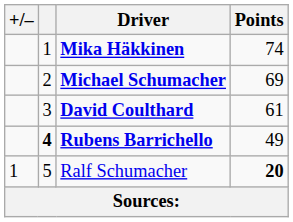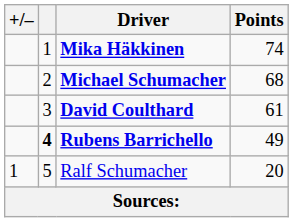 <table class="wikitable" style="font-size: 85%;">
 <tr>
 <th scope="col">+/–</th>
 <th scope="col"></th>
 <th scope="col">Driver</th>
 <th scope="col">Points</th>
 </tr>
 <tr>
 <td align="left"></td>
 <td align="center">1</td>
 <td> <strong><a href='#'>Mika Häkkinen</a></strong></td>
 <td align="right">74</td>
 </tr>
 <tr>
 <td align="left"></td>
 <td align="center">2</td>
 <td> <strong><a href='#'>Michael Schumacher</a></strong></td>
-<td align="right">69</td>
+<td align="right">68</td>
 </tr>
 <tr>
 <td align="left"></td>
 <td align="center">3</td>
 <td> <strong><a href='#'>David Coulthard</a></strong></td>
 <td align="right">61</td>
 </tr>
 <tr>
 <td align="left"></td>
 <td align="center"><strong>4</strong></td>
 <td> <strong><a href='#'>Rubens Barrichello</a></strong></td>
 <td align="right">49</td>
 </tr>
 <tr>
 <td align="left"> 1</td>
 <td align="center">5</td>
 <td> <a href='#'>Ralf Schumacher</a></td>
-<td align="right"><strong>20</strong></td>
+<td align="right">20</td>
 </tr>
 <tr>
 <th colspan=4>Sources:</th>
 </tr>
 </table>
